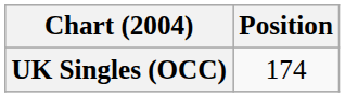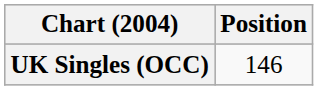 <table class="wikitable plainrowheaders" style="text-align:center">
 <tr>
 <th scope="col">Chart (2004)</th>
 <th scope="col">Position</th>
 </tr>
 <tr>
 <th scope="row">UK Singles (OCC)</th>
-<td>174</td>
+<td>146</td>
 </tr>
 </table>
